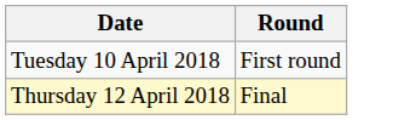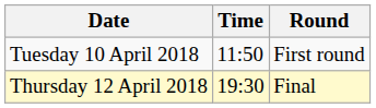 <table class="wikitable">
 <tr>
 <th>Date</th>
+<th>Time</th>
 <th>Round</th>
 </tr>
 <tr>
 <td>Tuesday 10 April 2018</td>
+<td>11:50</td>
 <td>First round</td>
 </tr>
 <tr>
 <td style=background:lemonchiffon>Thursday 12 April 2018</td>
+<td style=background:lemonchiffon>19:30</td>
 <td style=background:lemonchiffon>Final</td>
 </tr>
 </table>
